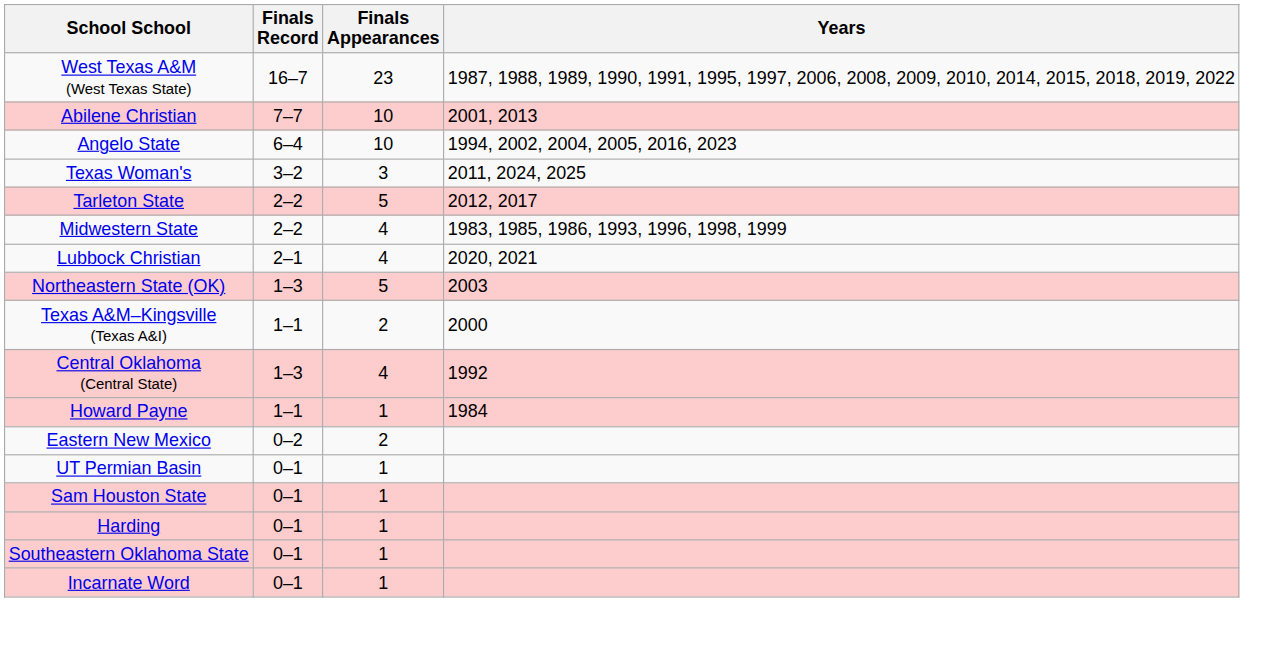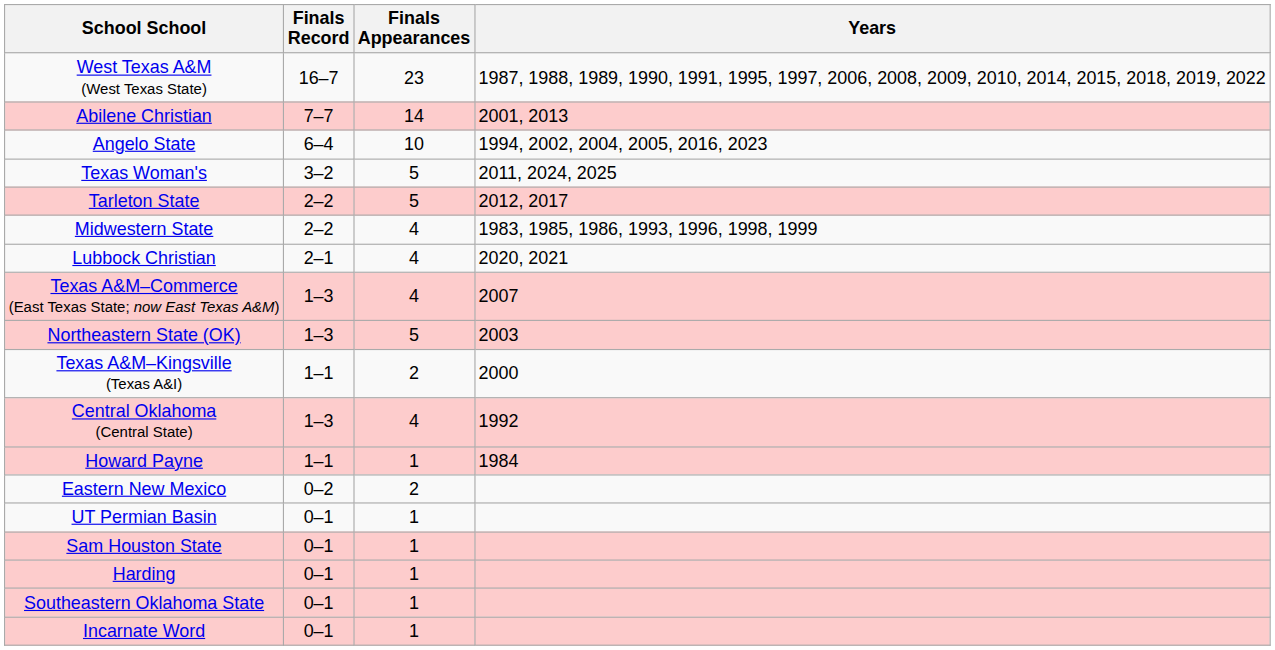 <table class="wikitable sortable" style="text-align:center;">
 <tr>
 <th>School School</th>
 <th>Finals<br>Record</th>
 <th>Finals<br>Appearances</th>
 <th class=unsortable>Years</th>
 </tr>
 <tr>
 <td><a href='#'>West Texas A&M</a><br><small>(West Texas State)</small></td>
 <td>16–7</td>
 <td>23</td>
 <td align=left>1987, 1988, 1989, 1990, 1991, 1995, 1997, 2006, 2008, 2009, 2010, 2014, 2015, 2018, 2019, 2022</td>
 </tr>
 <tr bgcolor=#fdcccc>
 <td><a href='#'>Abilene Christian</a></td>
 <td>7–7</td>
-<td>10</td>
+<td>14</td>
 <td align=left>2001, 2013</td>
 </tr>
 <tr>
 <td><a href='#'>Angelo State</a></td>
 <td>6–4</td>
 <td>10</td>
 <td align=left>1994, 2002, 2004, 2005, 2016, 2023</td>
 </tr>
 <tr>
 <td><a href='#'>Texas Woman's</a></td>
 <td>3–2</td>
-<td>3</td>
+<td>5</td>
 <td align=left>2011, 2024, 2025</td>
 </tr>
 <tr bgcolor=#fdcccc>
 <td><a href='#'>Tarleton State</a></td>
 <td>2–2</td>
 <td>5</td>
 <td align=left>2012, 2017</td>
 </tr>
 <tr>
 <td><a href='#'>Midwestern State</a></td>
 <td>2–2</td>
 <td>4</td>
 <td align=left>1983, 1985, 1986, 1993, 1996, 1998, 1999</td>
 </tr>
 <tr>
 <td><a href='#'>Lubbock Christian</a></td>
 <td>2–1</td>
 <td>4</td>
 <td align=left>2020, 2021</td>
+</tr>
+<tr bgcolor=#fdcccc>
+<td><a href='#'>Texas A&M–Commerce</a><br><small>(East Texas State; <em>now East Texas A&M</em>)</small></td>
+<td>1–3</td>
+<td>4</td>
+<td align=left>2007</td>
 </tr>
 <tr bgcolor=#fdcccc>
 <td><a href='#'>Northeastern State (OK)</a></td>
 <td>1–3</td>
 <td>5</td>
 <td align=left>2003</td>
 </tr>
 <tr>
 <td><a href='#'>Texas A&M–Kingsville</a><br><small>(Texas A&I)</small></td>
 <td>1–1</td>
 <td>2</td>
 <td align=left>2000</td>
 </tr>
 <tr bgcolor=#fdcccc>
 <td><a href='#'>Central Oklahoma</a><br><small>(Central State)</small></td>
 <td>1–3</td>
 <td>4</td>
 <td align=left>1992</td>
 </tr>
 <tr bgcolor=#fdcccc>
 <td><a href='#'>Howard Payne</a></td>
 <td>1–1</td>
 <td>1</td>
 <td align=left>1984</td>
 </tr>
 <tr>
 <td><a href='#'>Eastern New Mexico</a></td>
 <td>0–2</td>
 <td>2</td>
 <td align=left></td>
 </tr>
 <tr>
 <td><a href='#'>UT Permian Basin</a></td>
 <td>0–1</td>
 <td>1</td>
 <td align=left></td>
 </tr>
 <tr bgcolor=#fdcccc>
 <td><a href='#'>Sam Houston State</a><br></td>
 <td>0–1</td>
 <td>1</td>
 <td align=left></td>
 </tr>
 <tr bgcolor=#fdcccc>
 <td><a href='#'>Harding</a></td>
 <td>0–1</td>
 <td>1</td>
 <td align=left></td>
 </tr>
 <tr bgcolor=#fdcccc>
 <td><a href='#'>Southeastern Oklahoma State</a></td>
 <td>0–1</td>
 <td>1</td>
 <td align=left></td>
 </tr>
 <tr bgcolor=#fdcccc>
 <td><a href='#'>Incarnate Word</a></td>
 <td>0–1</td>
 <td>1</td>
 <td align=left></td>
 </tr>
 </table>
